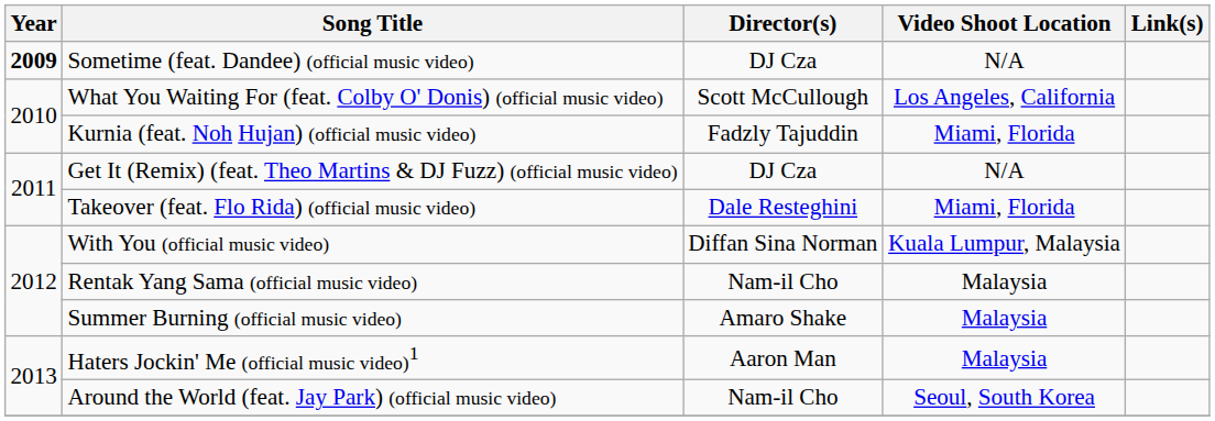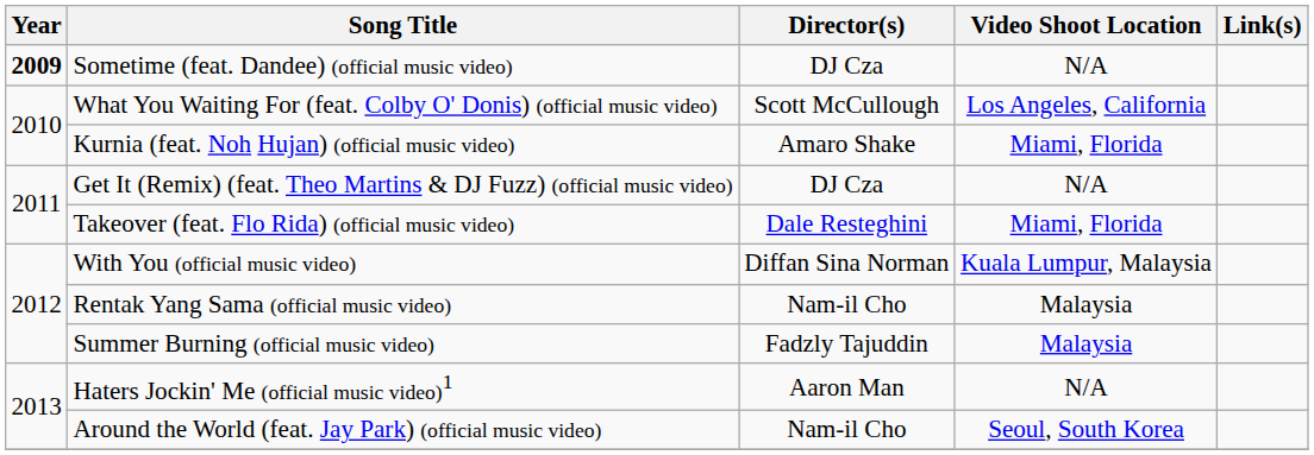 <table class="wikitable plainrowheaders" style="text-align:center">
 <tr>
 <th scope="col">Year</th>
 <th scope="col">Song Title</th>
 <th scope="col">Director(s)</th>
 <th scope="col">Video Shoot Location</th>
 <th scope="col">Link(s)</th>
 </tr>
 <tr>
 <td rowspan="1"><strong>2009</strong></td>
 <td align="left">Sometime (feat. Dandee) <small>(official music video)</small></td>
 <td>DJ Cza</td>
 <td>N/A</td>
 <td></td>
 </tr>
 <tr>
 <td rowspan="2">2010</td>
 <td align="left">What You Waiting For (feat. <a href='#'>Colby O' Donis</a>) <small>(official music video)</small></td>
 <td>Scott McCullough</td>
 <td><a href='#'>Los Angeles</a>, <a href='#'>California</a></td>
 <td></td>
 </tr>
 <tr>
 <td align="left">Kurnia (feat. <a href='#'>Noh</a> <a href='#'>Hujan</a>) <small>(official music video)</small></td>
-<td>Fadzly Tajuddin</td>
+<td>Amaro Shake</td>
 <td><a href='#'>Miami</a>, <a href='#'>Florida</a></td>
 <td></td>
 </tr>
 <tr>
 <td rowspan="2">2011</td>
 <td align="left">Get It (Remix) (feat. <a href='#'>Theo Martins</a> & DJ Fuzz) <small>(official music video)</small></td>
 <td>DJ Cza</td>
 <td>N/A</td>
 <td></td>
 </tr>
 <tr>
 <td align="left">Takeover (feat. <a href='#'>Flo Rida</a>) <small>(official music video)</small></td>
 <td><a href='#'>Dale Resteghini</a></td>
 <td><a href='#'>Miami</a>, <a href='#'>Florida</a></td>
 <td></td>
 </tr>
 <tr>
 <td rowspan="3">2012</td>
 <td align="left">With You <small>(official music video)</small></td>
 <td>Diffan Sina Norman</td>
 <td><a href='#'>Kuala Lumpur</a>, Malaysia</td>
 <td></td>
 </tr>
 <tr>
 <td align="left">Rentak Yang Sama <small>(official music video)</small></td>
 <td>Nam-il Cho</td>
 <td>Malaysia</td>
 <td></td>
 </tr>
 <tr>
 <td align="left">Summer Burning <small>(official music video)</small></td>
-<td>Amaro Shake</td>
+<td>Fadzly Tajuddin</td>
 <td><a href='#'>Malaysia</a></td>
 <td></td>
 </tr>
 <tr>
 <td rowspan="2">2013</td>
 <td align="left">Haters Jockin' Me <small>(official music video)</small><sup>1</sup></td>
 <td>Aaron Man</td>
-<td><a href='#'>Malaysia</a></td>
+<td>N/A</td>
 <td></td>
 </tr>
 <tr>
 <td align="left">Around the World (feat. <a href='#'>Jay Park</a>) <small>(official music video)</small></td>
 <td>Nam-il Cho</td>
 <td><a href='#'>Seoul</a>, <a href='#'>South Korea</a></td>
 <td></td>
 </tr>
 <tr>
 </tr>
 </table>
